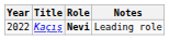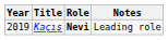 <table class="wikitable">
 <tr>
 <th>Year</th>
 <th>Title</th>
 <th>Role</th>
 <th>Notes</th>
 </tr>
 <tr>
-<td>2022</td>
+<td>2019</td>
 <td><em><a href='#'>Kaçış</a></em></td>
 <td><strong>Nevi</strong></td>
 <td>Leading role</td>
 </tr>
 </table>
